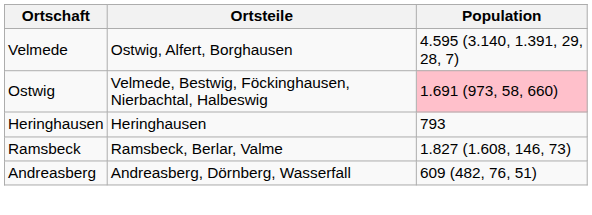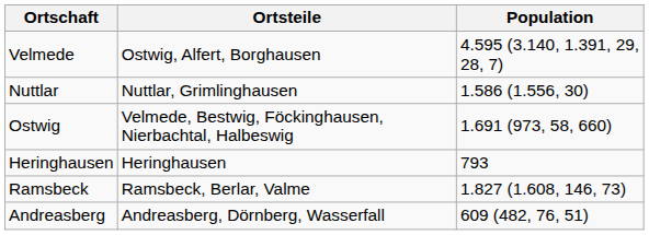 <table class="wikitable">
 <tr>
 <th>Ortschaft</th>
 <th>Ortsteile</th>
 <th>Population</th>
 </tr>
 <tr>
 <td>Velmede</td>
 <td>Ostwig, Alfert, Borghausen</td>
 <td>4.595 (3.140, 1.391, 29, 28, 7)</td>
 </tr>
 <tr>
+<td>Nuttlar</td>
+<td>Nuttlar, Grimlinghausen</td>
+<td>1.586 (1.556, 30)</td>
+</tr>
+<tr>
 <td>Ostwig</td>
 <td>Velmede, Bestwig, Föckinghausen, Nierbachtal, Halbeswig</td>
-<td style="background: pink;">1.691 (973, 58, 660)</td>
+<td>1.691 (973, 58, 660)</td>
 </tr>
 <tr>
 <td>Heringhausen</td>
 <td>Heringhausen</td>
 <td>793</td>
 </tr>
 <tr>
 <td>Ramsbeck</td>
 <td>Ramsbeck, Berlar, Valme</td>
 <td>1.827 (1.608, 146, 73)</td>
 </tr>
 <tr>
 <td>Andreasberg</td>
 <td>Andreasberg, Dörnberg, Wasserfall</td>
 <td>609 (482, 76, 51)</td>
 </tr>
 </table>
